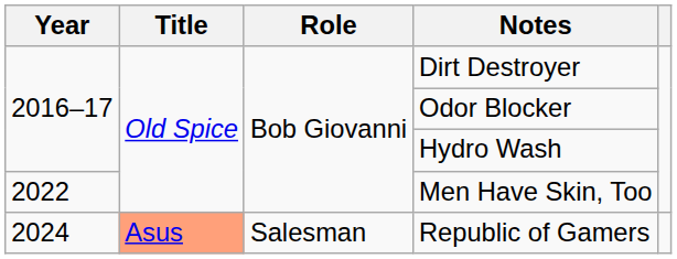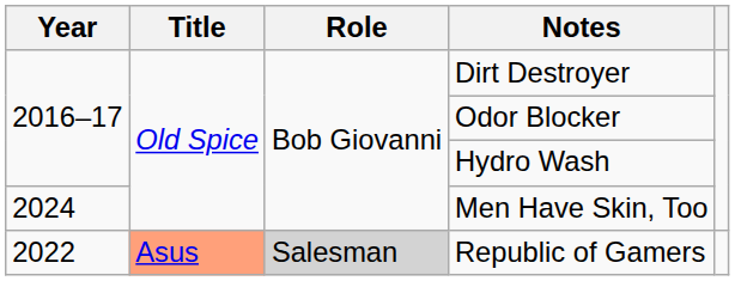 <table class="wikitable sortable">
 <tr>
 <th>Year</th>
 <th>Title</th>
 <th>Role</th>
 <th>Notes</th>
 <th class="unsortable"></th>
 </tr>
 <tr>
 <td rowspan="3">2016–17</td>
 <td rowspan="4"><em><a href='#'>Old Spice</a></em></td>
 <td rowspan="4">Bob Giovanni</td>
 <td>Dirt Destroyer</td>
 <td rowspan="4"></td>
 </tr>
 <tr>
 <td>Odor Blocker</td>
 </tr>
 <tr>
 <td>Hydro Wash</td>
 </tr>
 <tr>
-<td rowspan="1">2022</td>
+<td>2024</td>
 <td>Men Have Skin, Too</td>
 </tr>
 <tr>
-<td>2024</td>
+<td rowspan="1">2022</td>
 <td style="background: lightsalmon;"><a href='#'>Asus</a></td>
-<td>Salesman</td>
+<td style="background: lightgrey;">Salesman</td>
 <td>Republic of Gamers</td>
 <td></td>
 </tr>
 </table>
